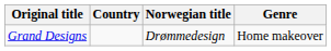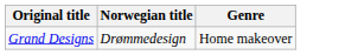 <table class="wikitable">
 <tr>
 <th>Original title</th>
-<th>Country</th>
 <th>Norwegian title</th>
 <th>Genre</th>
 </tr>
 <tr>
 <td><em><a href='#'>Grand Designs</a></em></td>
-<td></td>
 <td><em>Drømmedesign</em></td>
 <td>Home makeover</td>
 </tr>
 </table>
